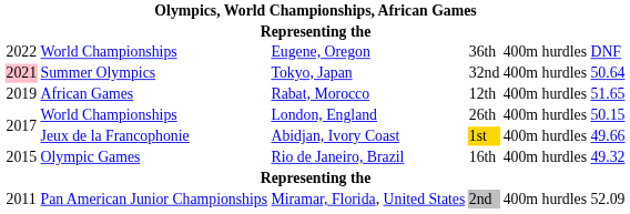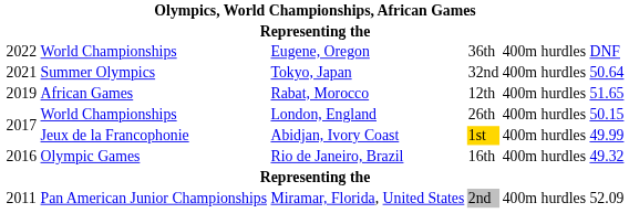 <table>
 <tr>
 <th colspan="6">Olympics, World Championships, African Games</th>
 </tr>
 <tr>
 <th colspan="6">Representing the </th>
 </tr>
 <tr>
 <td>2022</td>
 <td><a href='#'>World Championships</a></td>
 <td><a href='#'>Eugene, Oregon</a></td>
 <td>36th</td>
 <td>400m hurdles</td>
 <td><a href='#'>DNF</a></td>
 </tr>
 <tr>
-<td style="background: pink;">2021</td>
+<td>2021</td>
 <td><a href='#'>Summer Olympics</a></td>
 <td><a href='#'>Tokyo, Japan</a></td>
 <td>32nd</td>
 <td>400m hurdles</td>
 <td><a href='#'>50.64</a></td>
 </tr>
 <tr>
 <td rowspan=1>2019</td>
 <td><a href='#'>African Games</a></td>
 <td><a href='#'>Rabat, Morocco</a></td>
 <td>12th</td>
 <td>400m hurdles</td>
 <td><a href='#'>51.65</a></td>
 </tr>
 <tr>
 <td rowspan=2>2017</td>
 <td><a href='#'>World Championships</a></td>
 <td><a href='#'>London, England</a></td>
 <td>26th</td>
 <td>400m hurdles</td>
 <td><a href='#'>50.15</a></td>
 </tr>
 <tr>
 <td><a href='#'>Jeux de la Francophonie</a></td>
 <td><a href='#'>Abidjan, Ivory Coast</a></td>
 <td bgcolor=gold>1st</td>
 <td>400m hurdles</td>
-<td><a href='#'>49.66</a></td>
+<td><a href='#'>49.99</a></td>
 </tr>
 <tr>
-<td>2015</td>
+<td>2016</td>
 <td><a href='#'>Olympic Games</a></td>
 <td><a href='#'>Rio de Janeiro, Brazil</a></td>
 <td>16th</td>
 <td>400m hurdles</td>
 <td><a href='#'>49.32</a></td>
 </tr>
 <tr>
 <th colspan="6">Representing the </th>
 </tr>
 <tr>
 <td>2011</td>
 <td><a href='#'>Pan American Junior Championships</a></td>
 <td><a href='#'>Miramar, Florida</a>, <a href='#'>United States</a></td>
 <td bgcolor=silver>2nd</td>
 <td>400m hurdles</td>
 <td>52.09</td>
 </tr>
 </table>
